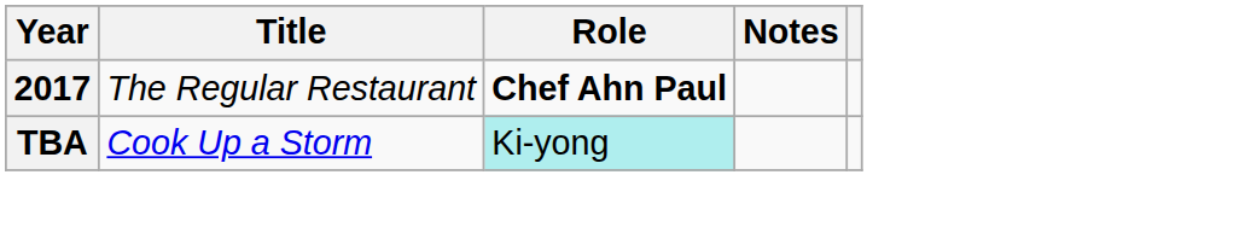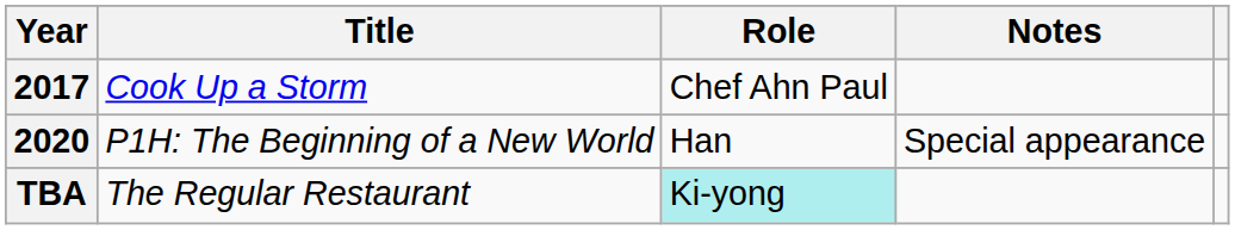 <table class="wikitable sortable plainrowheaders">
 <tr>
 <th>Year</th>
 <th>Title</th>
 <th>Role</th>
 <th>Notes</th>
 <th scope="col" class="unsortable"></th>
 </tr>
 <tr>
 <th scope="row">2017</th>
-<td><em>The Regular Restaurant</em></td>
-<td><strong>Chef Ahn Paul</strong></td>
+<td><em><a href='#'>Cook Up a Storm</a></em></td>
+<td>Chef Ahn Paul</td>
 <td></td>
 <td></td>
 </tr>
 <tr>
+<th scope="row">2020</th>
+<td><em>P1H: The Beginning of a New World</em></td>
+<td>Han</td>
+<td>Special appearance</td>
+<td style="text-align:center"></td>
+</tr>
+<tr>
 <th scope="row">TBA</th>
-<td><em><a href='#'>Cook Up a Storm</a></em></td>
+<td><em>The Regular Restaurant</em></td>
 <td style="background: paleturquoise;">Ki-yong</td>
 <td></td>
 <td style="text-align:center"></td>
 </tr>
 </table>
